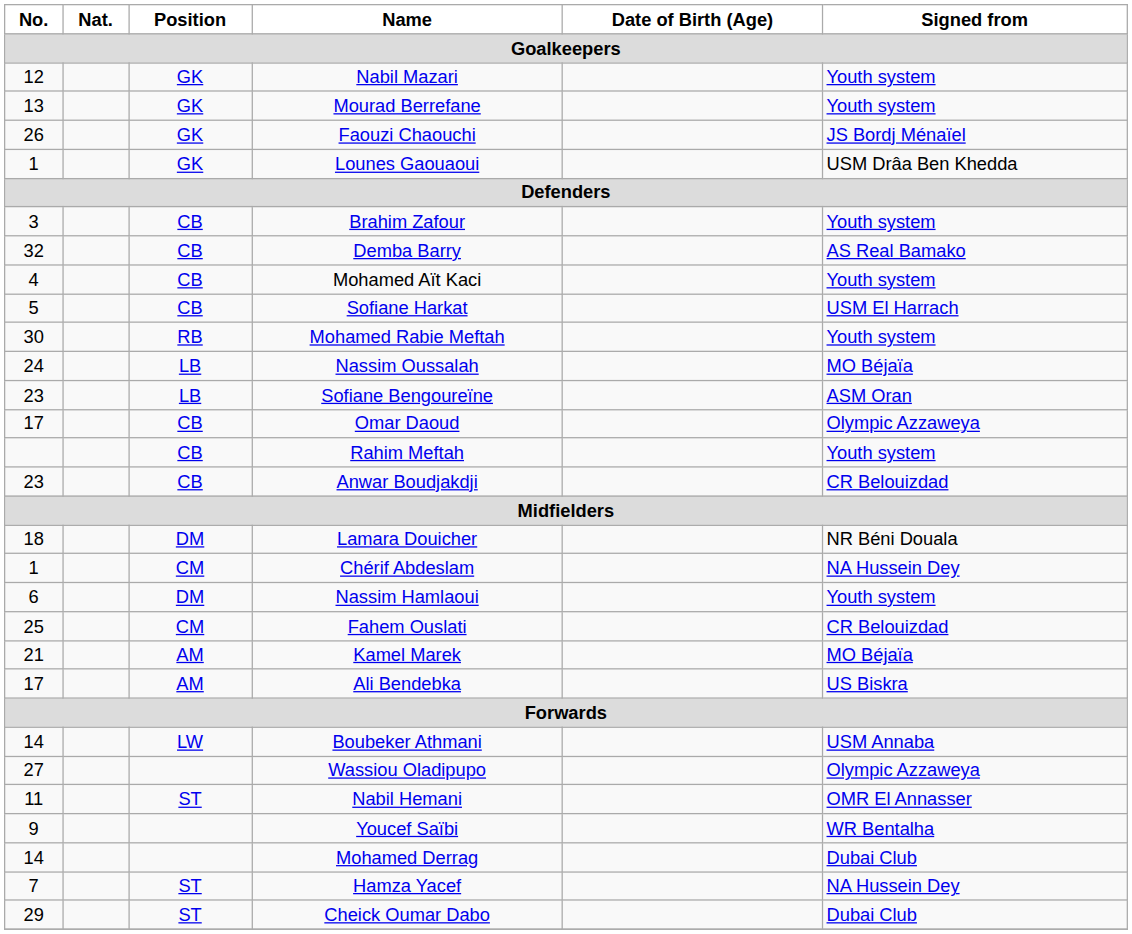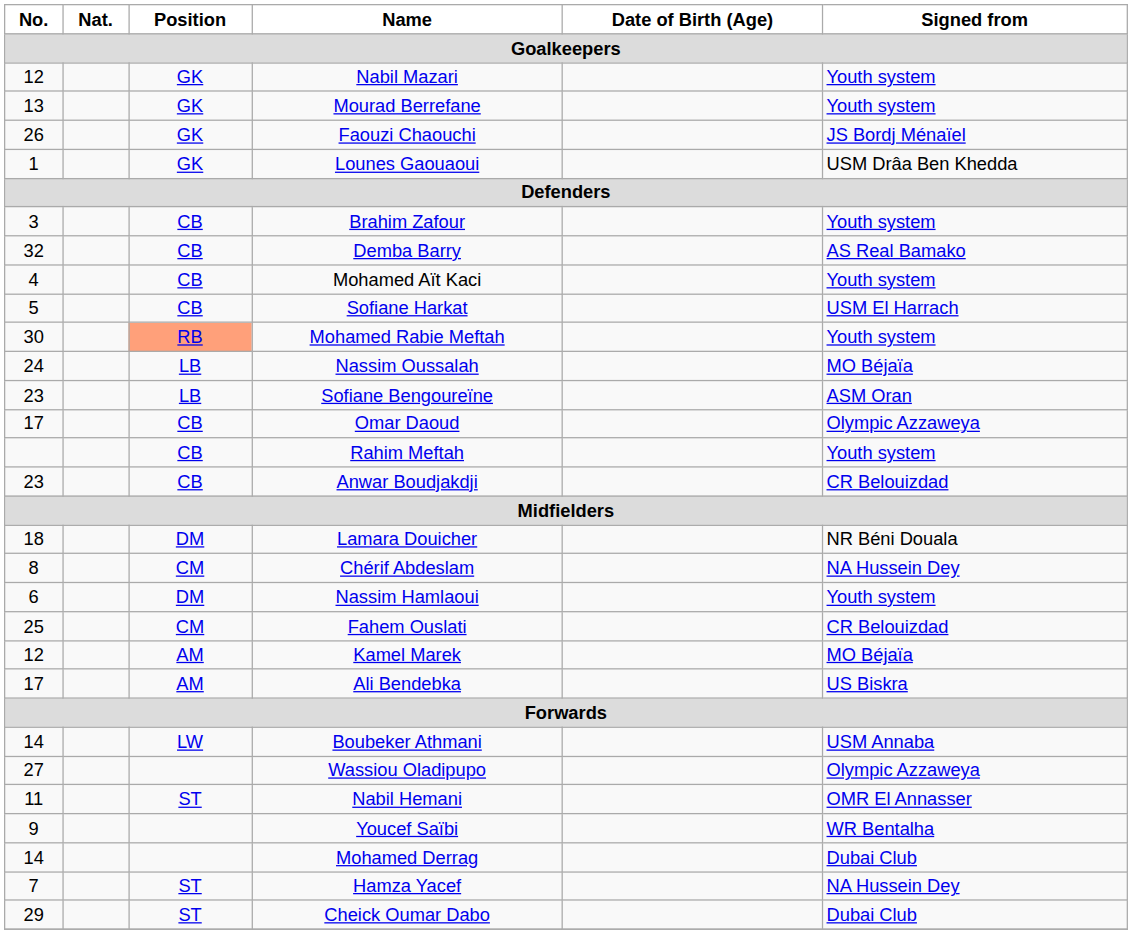 <table class="wikitable" style="text-align:center; font-size:90%; width:70%">
 <tr>
 <th style="background:white; color:black; text-align:center;">No.</th>
 <th style="background:white; color:black; text-align:center;">Nat.</th>
 <th style="background:white; color:black; text-align:center;">Position</th>
 <th style="background:white; color:black; text-align:center;">Name</th>
 <th style="background:white; color:black; text-align:center;">Date of Birth (Age)</th>
 <th style="background:white; color:black; text-align:center;">Signed from</th>
 </tr>
 <tr>
 <th colspan=10 style="background:#DCDCDC; text-align:center;">Goalkeepers</th>
 </tr>
 <tr>
 <td>12</td>
 <td></td>
 <td><a href='#'>GK</a></td>
 <td><a href='#'>Nabil Mazari</a></td>
 <td></td>
 <td style="text-align:left"> <a href='#'>Youth system</a></td>
 </tr>
 <tr>
 <td>13</td>
 <td></td>
 <td><a href='#'>GK</a></td>
 <td><a href='#'>Mourad Berrefane</a></td>
 <td></td>
 <td style="text-align:left"> <a href='#'>Youth system</a></td>
 </tr>
 <tr>
 <td>26</td>
 <td></td>
 <td><a href='#'>GK</a></td>
 <td><a href='#'>Faouzi Chaouchi</a></td>
 <td></td>
 <td style="text-align:left"> <a href='#'>JS Bordj Ménaïel</a></td>
 </tr>
 <tr>
 <td>1</td>
 <td></td>
 <td><a href='#'>GK</a></td>
 <td><a href='#'>Lounes Gaouaoui</a></td>
 <td></td>
 <td style="text-align:left"> USM Drâa Ben Khedda</td>
 </tr>
 <tr>
 <th colspan=10 style="background:#DCDCDC; text-align:center;">Defenders</th>
 </tr>
 <tr>
 <td>3</td>
 <td></td>
 <td><a href='#'>CB</a></td>
 <td><a href='#'>Brahim Zafour</a></td>
 <td></td>
 <td style="text-align:left"> <a href='#'>Youth system</a></td>
 </tr>
 <tr>
 <td>32</td>
 <td></td>
 <td><a href='#'>CB</a></td>
 <td><a href='#'>Demba Barry</a></td>
 <td></td>
 <td style="text-align:left"> <a href='#'>AS Real Bamako</a></td>
 </tr>
 <tr>
 <td>4</td>
 <td></td>
 <td><a href='#'>CB</a></td>
 <td>Mohamed Aït Kaci</td>
 <td></td>
 <td style="text-align:left"> <a href='#'>Youth system</a></td>
 </tr>
 <tr>
 <td>5</td>
 <td></td>
 <td><a href='#'>CB</a></td>
 <td><a href='#'>Sofiane Harkat</a></td>
 <td></td>
 <td style="text-align:left"> <a href='#'>USM El Harrach</a></td>
 </tr>
 <tr>
 <td>30</td>
 <td></td>
-<td><a href='#'>RB</a></td>
+<td style="background: lightsalmon;"><a href='#'>RB</a></td>
 <td><a href='#'>Mohamed Rabie Meftah</a></td>
 <td></td>
 <td style="text-align:left"> <a href='#'>Youth system</a></td>
 </tr>
 <tr>
 <td>24</td>
 <td></td>
 <td><a href='#'>LB</a></td>
 <td><a href='#'>Nassim Oussalah</a></td>
 <td></td>
 <td style="text-align:left"> <a href='#'>MO Béjaïa</a></td>
 </tr>
 <tr>
 <td>23</td>
 <td></td>
 <td><a href='#'>LB</a></td>
 <td><a href='#'>Sofiane Bengoureïne</a></td>
 <td></td>
 <td style="text-align:left"> <a href='#'>ASM Oran</a></td>
 </tr>
 <tr>
 <td>17</td>
 <td></td>
 <td><a href='#'>CB</a></td>
 <td><a href='#'>Omar Daoud</a></td>
 <td></td>
 <td style="text-align:left"> <a href='#'>Olympic Azzaweya</a></td>
 </tr>
 <tr>
 <td></td>
 <td></td>
 <td><a href='#'>CB</a></td>
 <td><a href='#'>Rahim Meftah</a></td>
 <td></td>
 <td style="text-align:left"> <a href='#'>Youth system</a></td>
 </tr>
 <tr>
 <td>23</td>
 <td></td>
 <td><a href='#'>CB</a></td>
 <td><a href='#'>Anwar Boudjakdji</a></td>
 <td></td>
 <td style="text-align:left"> <a href='#'>CR Belouizdad</a></td>
 </tr>
 <tr>
 <th colspan=10 style="background:#DCDCDC; text-align:center;">Midfielders</th>
 </tr>
 <tr>
 <td>18</td>
 <td></td>
 <td><a href='#'>DM</a></td>
 <td><a href='#'>Lamara Douicher</a></td>
 <td></td>
 <td style="text-align:left"> NR Béni Douala</td>
 </tr>
 <tr>
-<td>1</td>
+<td>8</td>
 <td></td>
 <td><a href='#'>CM</a></td>
 <td><a href='#'>Chérif Abdeslam</a></td>
 <td></td>
 <td style="text-align:left"> <a href='#'>NA Hussein Dey</a></td>
 </tr>
 <tr>
 <td>6</td>
 <td></td>
 <td><a href='#'>DM</a></td>
 <td><a href='#'>Nassim Hamlaoui</a></td>
 <td></td>
 <td style="text-align:left"> <a href='#'>Youth system</a></td>
 </tr>
 <tr>
 <td>25</td>
 <td></td>
 <td><a href='#'>CM</a></td>
 <td><a href='#'>Fahem Ouslati</a></td>
 <td></td>
 <td style="text-align:left"> <a href='#'>CR Belouizdad</a></td>
 </tr>
 <tr>
-<td>21</td>
+<td>12</td>
 <td></td>
 <td><a href='#'>AM</a></td>
 <td><a href='#'>Kamel Marek</a></td>
 <td></td>
 <td style="text-align:left"> <a href='#'>MO Béjaïa</a></td>
 </tr>
 <tr>
 <td>17</td>
 <td></td>
 <td><a href='#'>AM</a></td>
 <td><a href='#'>Ali Bendebka</a></td>
 <td></td>
 <td style="text-align:left"> <a href='#'>US Biskra</a></td>
 </tr>
 <tr>
 <th colspan=10 style="background:#DCDCDC; text-align:center;">Forwards</th>
 </tr>
 <tr>
 <td>14</td>
 <td></td>
 <td><a href='#'>LW</a></td>
 <td><a href='#'>Boubeker Athmani</a></td>
 <td></td>
 <td style="text-align:left"> <a href='#'>USM Annaba</a></td>
 </tr>
 <tr>
 <td>27</td>
 <td></td>
 <td></td>
 <td><a href='#'>Wassiou Oladipupo</a></td>
 <td></td>
 <td style="text-align:left"> <a href='#'>Olympic Azzaweya</a></td>
 </tr>
 <tr>
 <td>11</td>
 <td></td>
 <td><a href='#'>ST</a></td>
 <td><a href='#'>Nabil Hemani</a></td>
 <td></td>
 <td style="text-align:left"> <a href='#'>OMR El Annasser</a></td>
 </tr>
 <tr>
 <td>9</td>
 <td></td>
 <td></td>
 <td><a href='#'>Youcef Saïbi</a></td>
 <td></td>
 <td style="text-align:left"> <a href='#'>WR Bentalha</a></td>
 </tr>
 <tr>
 <td>14</td>
 <td></td>
 <td></td>
 <td><a href='#'>Mohamed Derrag</a></td>
 <td></td>
 <td style="text-align:left"> <a href='#'>Dubai Club</a></td>
 </tr>
 <tr>
 <td>7</td>
 <td></td>
 <td><a href='#'>ST</a></td>
 <td><a href='#'>Hamza Yacef</a></td>
 <td></td>
 <td style="text-align:left"> <a href='#'>NA Hussein Dey</a></td>
 </tr>
 <tr>
 <td>29</td>
 <td></td>
 <td><a href='#'>ST</a></td>
 <td><a href='#'>Cheick Oumar Dabo</a></td>
 <td></td>
 <td style="text-align:left"> <a href='#'>Dubai Club</a></td>
 </tr>
 <tr>
 </tr>
 </table>
